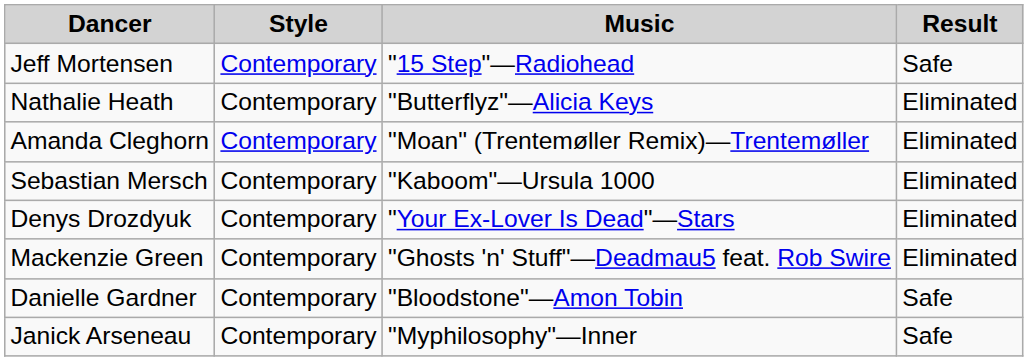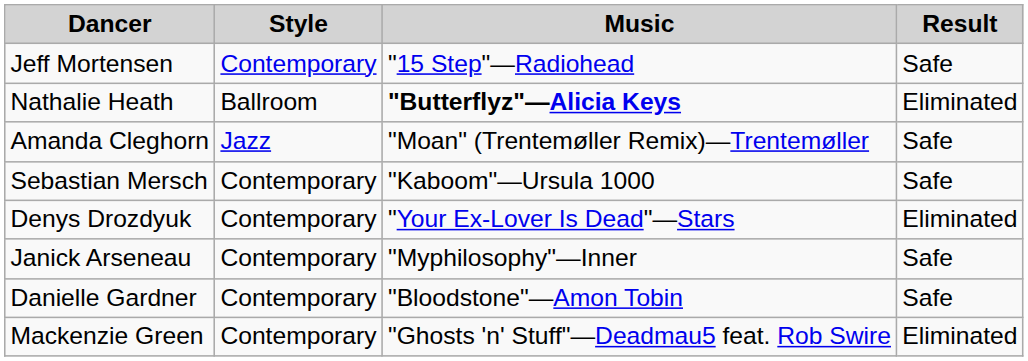 <table class="wikitable">
 <tr align="center" bgcolor="lightgrey">
 <td><strong>Dancer</strong></td>
 <td><strong>Style</strong></td>
 <td><strong>Music</strong></td>
 <td><strong>Result</strong></td>
 </tr>
 <tr>
 <td>Jeff Mortensen</td>
 <td><a href='#'>Contemporary</a></td>
 <td>"<a href='#'>15 Step</a>"—<a href='#'>Radiohead</a></td>
 <td>Safe</td>
 </tr>
 <tr>
 <td>Nathalie Heath</td>
-<td>Contemporary</td>
-<td>"Butterflyz"—<a href='#'>Alicia Keys</a></td>
+<td>Ballroom</td>
+<td><strong>"Butterflyz"—<a href='#'>Alicia Keys</a></strong></td>
 <td>Eliminated</td>
 </tr>
 <tr>
 <td>Amanda Cleghorn</td>
-<td><a href='#'>Contemporary</a></td>
+<td><a href='#'>Jazz</a></td>
 <td>"Moan" (Trentemøller Remix)—<a href='#'>Trentemøller</a></td>
-<td>Eliminated</td>
+<td>Safe</td>
 </tr>
 <tr>
 <td>Sebastian Mersch</td>
 <td>Contemporary</td>
 <td>"Kaboom"—Ursula 1000</td>
-<td>Eliminated</td>
+<td>Safe</td>
 </tr>
 <tr>
 <td>Denys Drozdyuk</td>
 <td>Contemporary</td>
 <td>"<a href='#'>Your Ex-Lover Is Dead</a>"—<a href='#'>Stars</a></td>
 <td>Eliminated</td>
 </tr>
 <tr>
-<td>Mackenzie Green</td>
+<td>Janick Arseneau</td>
 <td>Contemporary</td>
-<td>"Ghosts 'n' Stuff"—<a href='#'>Deadmau5</a> feat. <a href='#'>Rob Swire</a></td>
-<td>Eliminated</td>
+<td>"Myphilosophy"—Inner</td>
+<td>Safe</td>
 </tr>
 <tr>
 <td>Danielle Gardner</td>
 <td>Contemporary</td>
 <td>"Bloodstone"—<a href='#'>Amon Tobin</a></td>
 <td>Safe</td>
 </tr>
 <tr>
-<td>Janick Arseneau</td>
+<td>Mackenzie Green</td>
 <td>Contemporary</td>
-<td>"Myphilosophy"—Inner</td>
-<td>Safe</td>
+<td>"Ghosts 'n' Stuff"—<a href='#'>Deadmau5</a> feat. <a href='#'>Rob Swire</a></td>
+<td>Eliminated</td>
 </tr>
 </table>
